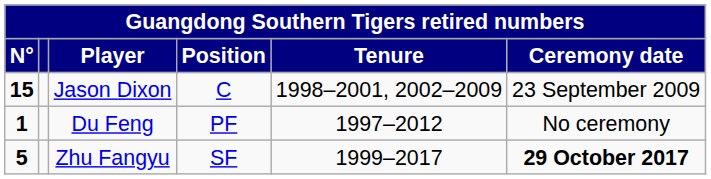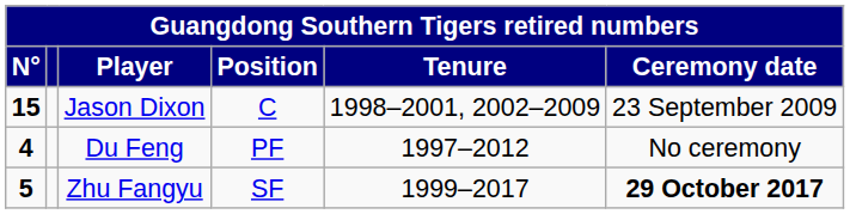 <table class="wikitable sortable" style="font-size: 95%; text-align:center;">
 <tr>
 <td colspan=6 style="background:#000080; color:white;"><strong>Guangdong Southern Tigers retired numbers</strong></td>
 </tr>
 <tr>
 <th style="background:#000080; color:white;">N°</th>
 <th style="background:#000080; color:white;"></th>
 <th style="background:#000080; color:white;">Player</th>
 <th style="background:#000080; color:white;">Position</th>
 <th style="background:#000080; color:white;">Tenure</th>
 <th style="background:#000080; color:white;">Ceremony date</th>
 </tr>
 <tr>
 <td><strong>15</strong></td>
 <td></td>
 <td><a href='#'>Jason Dixon</a></td>
 <td><a href='#'>C</a></td>
 <td>1998–2001, 2002–2009</td>
 <td>23 September 2009</td>
 </tr>
 <tr>
-<td><strong>1</strong></td>
+<td><strong>4</strong></td>
 <td></td>
 <td><a href='#'>Du Feng</a></td>
 <td><a href='#'>PF</a></td>
 <td>1997–2012</td>
 <td>No ceremony</td>
 </tr>
 <tr>
 <td><strong>5</strong></td>
 <td></td>
 <td><a href='#'>Zhu Fangyu</a></td>
 <td><a href='#'>SF</a></td>
 <td>1999–2017</td>
 <td><strong>29 October 2017</strong></td>
 </tr>
 </table>
